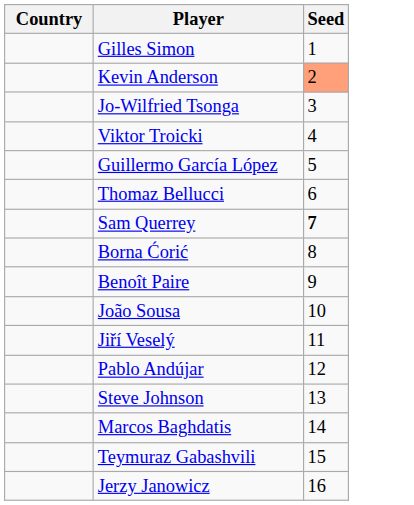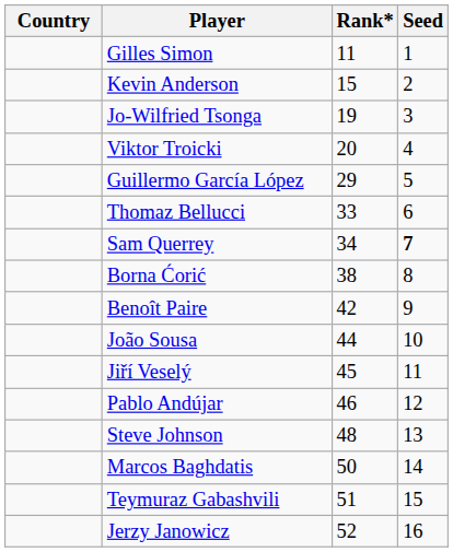 <table class="sortable wikitable">
 <tr>
 <th width="70">Country</th>
 <th width="175">Player</th>
+<th>Rank*</th>
 <th>Seed</th>
 </tr>
 <tr>
 <td></td>
 <td><a href='#'>Gilles Simon</a></td>
+<td>11</td>
 <td>1</td>
 </tr>
 <tr>
 <td></td>
 <td><a href='#'>Kevin Anderson</a></td>
-<td style="background: lightsalmon;">2</td>
+<td>15</td>
+<td>2</td>
 </tr>
 <tr>
 <td></td>
 <td><a href='#'>Jo-Wilfried Tsonga</a></td>
+<td>19</td>
 <td>3</td>
 </tr>
 <tr>
 <td></td>
 <td><a href='#'>Viktor Troicki</a></td>
+<td>20</td>
 <td>4</td>
 </tr>
 <tr>
 <td></td>
 <td><a href='#'>Guillermo García López</a></td>
+<td>29</td>
 <td>5</td>
 </tr>
 <tr>
 <td></td>
 <td><a href='#'>Thomaz Bellucci</a></td>
+<td>33</td>
 <td>6</td>
 </tr>
 <tr>
 <td></td>
 <td><a href='#'>Sam Querrey</a></td>
+<td>34</td>
 <td><strong>7</strong></td>
 </tr>
 <tr>
 <td></td>
 <td><a href='#'>Borna Ćorić</a></td>
+<td>38</td>
 <td>8</td>
 </tr>
 <tr>
 <td></td>
 <td><a href='#'>Benoît Paire</a></td>
+<td>42</td>
 <td>9</td>
 </tr>
 <tr>
 <td></td>
 <td><a href='#'>João Sousa</a></td>
+<td>44</td>
 <td>10</td>
 </tr>
 <tr>
 <td></td>
 <td><a href='#'>Jiří Veselý</a></td>
+<td>45</td>
 <td>11</td>
 </tr>
 <tr>
 <td></td>
 <td><a href='#'>Pablo Andújar</a></td>
+<td>46</td>
 <td>12</td>
 </tr>
 <tr>
 <td></td>
 <td><a href='#'>Steve Johnson</a></td>
+<td>48</td>
 <td>13</td>
 </tr>
 <tr>
 <td></td>
 <td><a href='#'>Marcos Baghdatis</a></td>
+<td>50</td>
 <td>14</td>
 </tr>
 <tr>
 <td></td>
 <td><a href='#'>Teymuraz Gabashvili</a></td>
+<td>51</td>
 <td>15</td>
 </tr>
 <tr>
 <td></td>
 <td><a href='#'>Jerzy Janowicz</a></td>
+<td>52</td>
 <td>16</td>
 </tr>
 </table>
